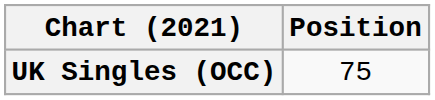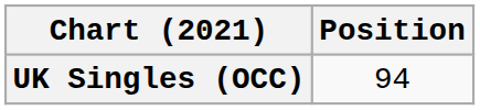 <table class="wikitable plainrowheaders" style="text-align:center">
 <tr>
 <th scope="col">Chart (2021)</th>
 <th scope="col">Position</th>
 </tr>
 <tr>
 <th scope="row">UK Singles (OCC)</th>
-<td>75</td>
+<td>94</td>
 </tr>
 </table>
